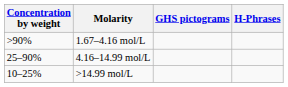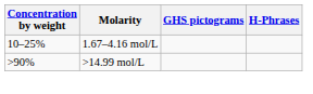 <table class="wikitable">
 <tr>
 <th><a href='#'>Concentration</a><br>by weight</th>
 <th>Molarity</th>
 <th><a href='#'>GHS pictograms</a></th>
 <th><a href='#'>H-Phrases</a></th>
 </tr>
 <tr>
-<td>>90%</td>
+<td>10–25%</td>
 <td>1.67–4.16 mol/L</td>
 <td></td>
 <td></td>
 </tr>
 <tr>
-<td>25–90%</td>
-<td>4.16–14.99 mol/L</td>
-<td></td>
-<td></td>
-</tr>
-<tr>
-<td>10–25%</td>
+<td>>90%</td>
 <td>>14.99 mol/L</td>
 <td></td>
 <td></td>
 </tr>
 </table>
